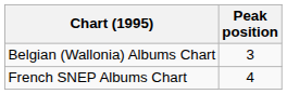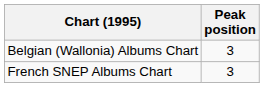 <table class="wikitable sortable">
 <tr>
 <th align="left">Chart (1995)</th>
 <th align="center">Peak<br>position</th>
 </tr>
 <tr>
 <td align="left">Belgian (Wallonia) Albums Chart</td>
 <td align="center">3</td>
 </tr>
 <tr>
 <td align="left">French SNEP Albums Chart</td>
-<td align="center">4</td>
+<td align="center">3</td>
 </tr>
 </table>
